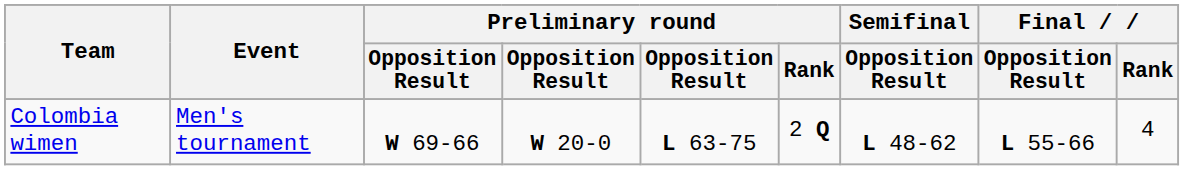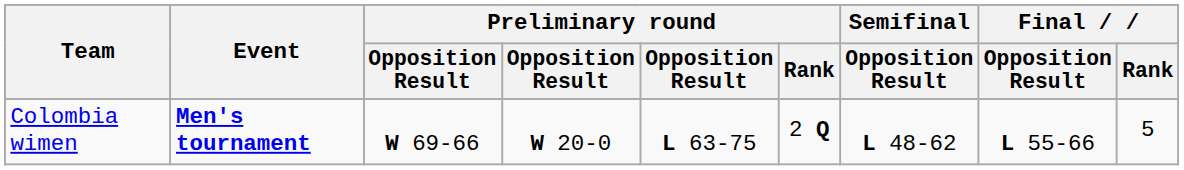 <table class=wikitable style=font-size:90%;text-align:center>
 <tr>
 <th rowspan=2>Team</th>
 <th rowspan=2>Event</th>
 <th colspan=4>Preliminary round</th>
 <th>Semifinal</th>
 <th colspan=2>Final /  / </th>
 </tr>
 <tr style=font-size:95%>
 <th>Opposition<br>Result</th>
 <th>Opposition<br>Result</th>
 <th>Opposition<br>Result</th>
 <th>Rank</th>
 <th>Opposition<br>Result</th>
 <th>Opposition<br>Result</th>
 <th>Rank</th>
 </tr>
 <tr>
 <td align=left><a href='#'>Colombia wimen</a></td>
-<td align=left><a href='#'>Men's tournament</a></td>
+<td align=left><strong><a href='#'>Men's tournament</a></strong></td>
 <td><br> <strong>W</strong> 69-66</td>
 <td><br> <strong>W</strong> 20-0</td>
 <td><br> <strong>L</strong> 63-75</td>
 <td>2 <strong>Q</strong></td>
 <td><br><strong>L</strong> 48-62</td>
 <td><br><strong>L</strong> 55-66</td>
-<td>4</td>
+<td>5</td>
 </tr>
 </table>
